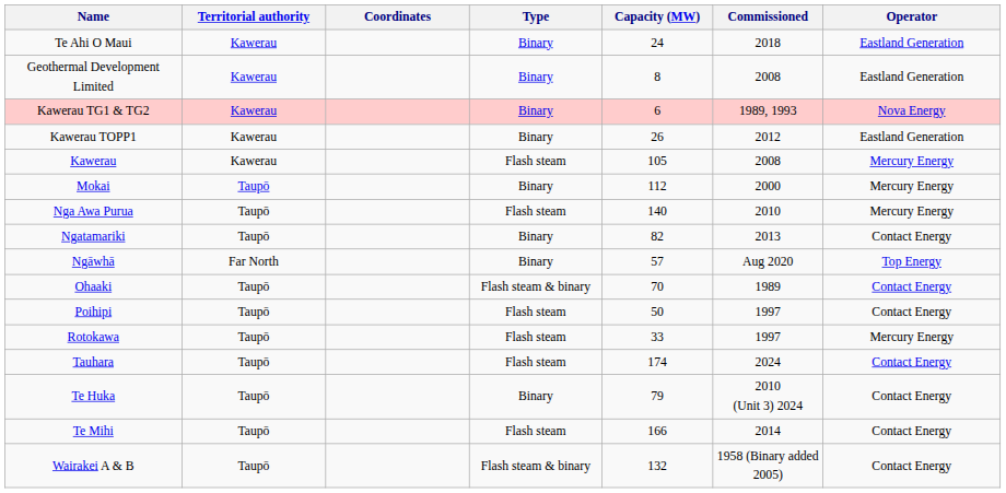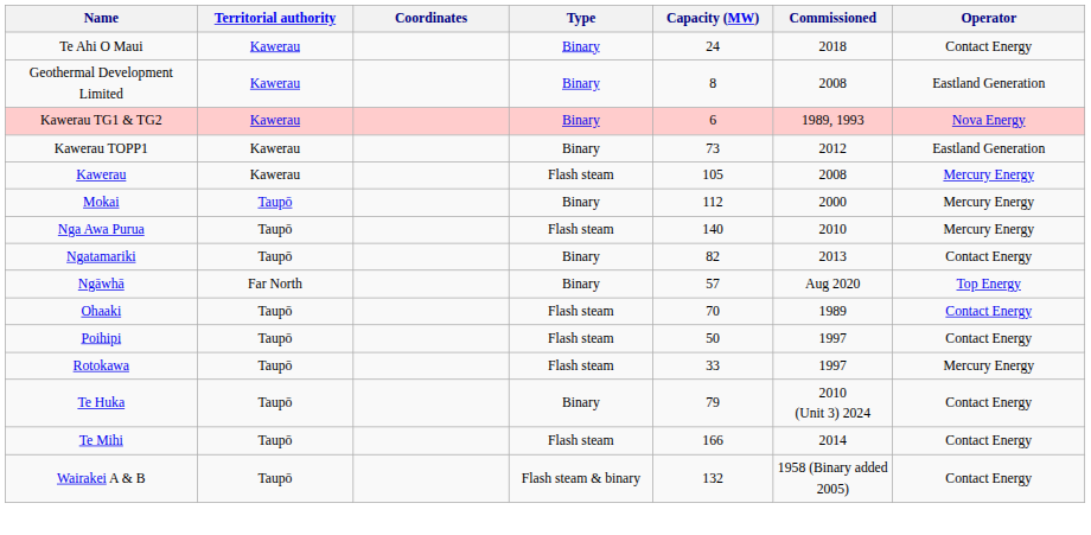 <table class="wikitable sortable" style="border:0px;text-align:center;line-height:150%;">
 <tr>
 <th style="background: #f2f2f2; color: #000080" height="17" width="16%">Name</th>
 <th style="background: #f2f2f2; color: #000080" height="17" width="13%"><a href='#'>Territorial authority</a></th>
 <th style="background: #f2f2f2; color: #000080" height="17" width="13%" class="unsortable">Coordinates</th>
 <th style="background: #f2f2f2; color: #000080" height="17" width="12%">Type</th>
 <th style="background: #f2f2f2; color: #000080" height="17" width="10%">Capacity (<a href='#'>MW</a>)</th>
 <th style="background: #f2f2f2; color: #000080" height="17" width="10%">Commissioned</th>
 <th style="background: #f2f2f2; color: #000080" height="17" width="16%">Operator</th>
 </tr>
 <tr>
 <td>Te Ahi O Maui</td>
 <td><a href='#'>Kawerau</a></td>
 <td></td>
 <td><a href='#'>Binary</a></td>
 <td>24</td>
 <td>2018</td>
-<td><a href='#'>Eastland Generation</a></td>
+<td>Contact Energy</td>
 </tr>
 <tr>
 <td>Geothermal Development Limited</td>
 <td><a href='#'>Kawerau</a></td>
 <td></td>
 <td><a href='#'>Binary</a></td>
 <td>8</td>
 <td>2008</td>
 <td>Eastland Generation</td>
 </tr>
 <tr style="background:#fcc">
 <td>Kawerau TG1 & TG2</td>
 <td><a href='#'>Kawerau</a></td>
 <td></td>
 <td><a href='#'>Binary</a></td>
 <td>6</td>
 <td>1989, 1993</td>
 <td><a href='#'>Nova Energy</a></td>
 </tr>
 <tr>
 <td>Kawerau TOPP1</td>
 <td>Kawerau</td>
 <td></td>
 <td>Binary</td>
-<td>26</td>
+<td>73</td>
 <td>2012</td>
 <td>Eastland Generation</td>
 </tr>
 <tr>
 <td><a href='#'>Kawerau</a></td>
 <td>Kawerau</td>
 <td></td>
 <td>Flash steam</td>
 <td>105</td>
 <td>2008</td>
 <td><a href='#'>Mercury Energy</a></td>
 </tr>
 <tr>
 <td><a href='#'>Mokai</a></td>
 <td><a href='#'>Taupō</a></td>
 <td></td>
 <td>Binary</td>
 <td>112</td>
 <td>2000</td>
 <td>Mercury Energy</td>
 </tr>
 <tr>
 <td><a href='#'>Nga Awa Purua</a></td>
 <td>Taupō</td>
 <td></td>
 <td>Flash steam</td>
 <td>140</td>
 <td>2010</td>
 <td>Mercury Energy</td>
 </tr>
 <tr>
 <td><a href='#'>Ngatamariki</a></td>
 <td>Taupō</td>
 <td></td>
 <td>Binary</td>
 <td>82</td>
 <td>2013</td>
 <td>Contact Energy</td>
 </tr>
 <tr>
 <td><a href='#'>Ngāwhā</a></td>
 <td>Far North</td>
 <td></td>
 <td>Binary</td>
 <td>57</td>
 <td>Aug 2020</td>
 <td><a href='#'>Top Energy</a></td>
 </tr>
 <tr>
 <td><a href='#'>Ohaaki</a></td>
 <td>Taupō</td>
 <td></td>
-<td>Flash steam & binary</td>
+<td>Flash steam</td>
 <td>70</td>
 <td>1989</td>
 <td><a href='#'>Contact Energy</a></td>
 </tr>
 <tr>
 <td><a href='#'>Poihipi</a></td>
 <td>Taupō</td>
 <td></td>
 <td>Flash steam</td>
 <td>50</td>
 <td>1997</td>
 <td>Contact Energy</td>
 </tr>
 <tr>
 <td><a href='#'>Rotokawa</a></td>
 <td>Taupō</td>
 <td></td>
 <td>Flash steam</td>
 <td>33</td>
 <td>1997</td>
 <td>Mercury Energy</td>
-</tr>
-<tr>
-<td><a href='#'>Tauhara</a></td>
-<td>Taupō</td>
-<td></td>
-<td>Flash steam</td>
-<td>174</td>
-<td>2024</td>
-<td><a href='#'>Contact Energy</a></td>
 </tr>
 <tr>
 <td><a href='#'>Te Huka</a></td>
 <td>Taupō</td>
 <td></td>
 <td>Binary</td>
 <td>79</td>
 <td>2010<br>(Unit 3) 2024</td>
 <td>Contact Energy</td>
 </tr>
 <tr>
 <td><a href='#'>Te Mihi</a></td>
 <td>Taupō</td>
 <td></td>
 <td>Flash steam</td>
 <td>166</td>
 <td>2014</td>
 <td>Contact Energy</td>
 </tr>
 <tr>
 <td><a href='#'>Wairakei</a> A & B</td>
 <td>Taupō</td>
 <td></td>
 <td>Flash steam & binary</td>
 <td>132</td>
 <td>1958 (Binary added 2005)</td>
 <td>Contact Energy</td>
 </tr>
 </table>
